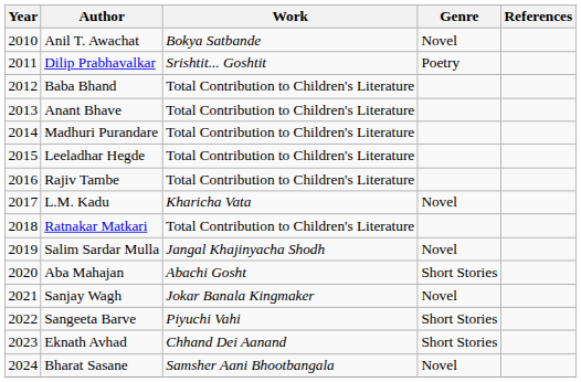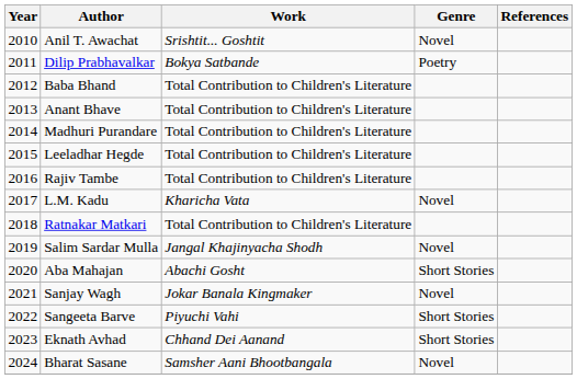 <table class="wikitable sortable">
 <tr>
 <th>Year</th>
 <th>Author</th>
 <th>Work</th>
 <th>Genre</th>
 <th class="unsortable">References</th>
 </tr>
 <tr>
 <td>2010</td>
 <td>Anil T. Awachat</td>
-<td><em>Bokya Satbande</em></td>
+<td><em>Srishtit... Goshtit</em></td>
 <td>Novel</td>
 <td></td>
 </tr>
 <tr>
 <td>2011</td>
 <td><a href='#'>Dilip Prabhavalkar</a></td>
-<td><em>Srishtit... Goshtit</em></td>
+<td><em>Bokya Satbande</em></td>
 <td>Poetry</td>
 <td></td>
 </tr>
 <tr>
 <td>2012</td>
 <td>Baba Bhand</td>
 <td>Total Contribution to Children's Literature</td>
 <td></td>
 <td></td>
 </tr>
 <tr>
 <td>2013</td>
 <td>Anant Bhave</td>
 <td>Total Contribution to Children's Literature</td>
 <td></td>
 <td></td>
 </tr>
 <tr>
 <td>2014</td>
 <td>Madhuri Purandare</td>
 <td>Total Contribution to Children's Literature</td>
 <td></td>
 <td></td>
 </tr>
 <tr>
 <td>2015</td>
 <td>Leeladhar Hegde</td>
 <td>Total Contribution to Children's Literature</td>
 <td></td>
 <td></td>
 </tr>
 <tr>
 <td>2016</td>
 <td>Rajiv Tambe</td>
 <td>Total Contribution to Children's Literature</td>
 <td></td>
 <td></td>
 </tr>
 <tr>
 <td>2017</td>
 <td>L.M. Kadu</td>
 <td><em>Kharicha Vata</em></td>
 <td>Novel</td>
 <td></td>
 </tr>
 <tr>
 <td>2018</td>
 <td><a href='#'>Ratnakar Matkari</a></td>
 <td>Total Contribution to Children's Literature</td>
 <td></td>
 <td></td>
 </tr>
 <tr>
 <td>2019</td>
 <td>Salim Sardar Mulla</td>
 <td><em>Jangal Khajinyacha Shodh</em></td>
 <td>Novel</td>
 <td></td>
 </tr>
 <tr>
 <td>2020</td>
 <td>Aba Mahajan</td>
 <td><em>Abachi Gosht</em></td>
 <td>Short Stories</td>
 <td></td>
 </tr>
 <tr>
 <td>2021</td>
 <td>Sanjay Wagh</td>
 <td><em>Jokar Banala Kingmaker</em></td>
 <td>Novel</td>
 <td></td>
 </tr>
 <tr>
 <td>2022</td>
 <td>Sangeeta Barve</td>
 <td><em>Piyuchi Vahi</em></td>
 <td>Short Stories</td>
 <td></td>
 </tr>
 <tr>
 <td>2023</td>
 <td>Eknath Avhad</td>
 <td><em>Chhand Dei Aanand</em></td>
 <td>Short Stories</td>
 <td></td>
 </tr>
 <tr>
 <td>2024</td>
 <td>Bharat Sasane</td>
 <td><em>Samsher Aani Bhootbangala</em></td>
 <td>Novel</td>
 <td></td>
 </tr>
 <tr>
 </tr>
 </table>
